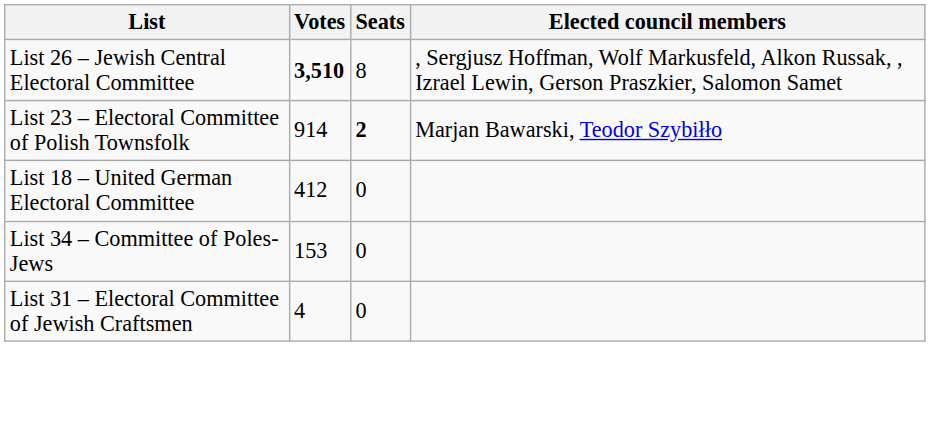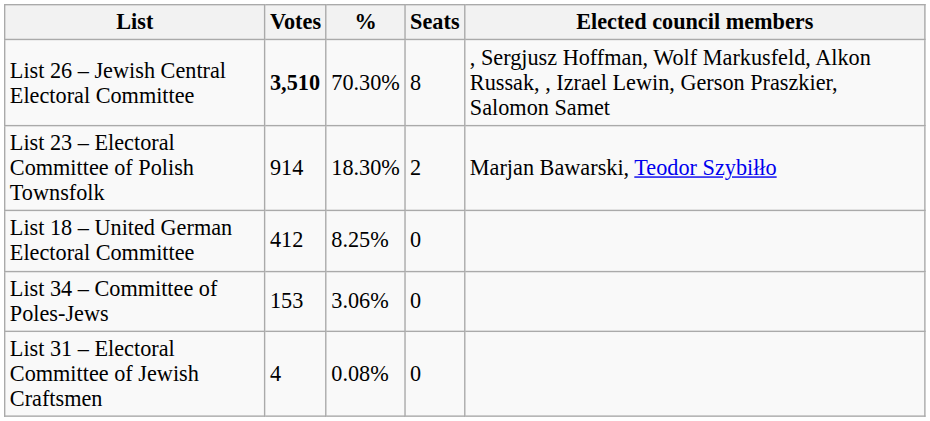 <table class="wikitable" width="75%">
 <tr>
 <th>List</th>
 <th>Votes</th>
+<th>%</th>
 <th>Seats</th>
 <th>Elected council members</th>
 </tr>
 <tr>
 <td>List 26 – Jewish Central Electoral Committee</td>
 <td><strong>3,510</strong></td>
+<td>70.30%</td>
 <td>8</td>
 <td>, Sergjusz Hoffman, Wolf Markusfeld, Alkon Russak, , Izrael Lewin, Gerson Praszkier, Salomon Samet</td>
 </tr>
 <tr>
 <td>List 23 – Electoral Committee of Polish Townsfolk</td>
 <td>914</td>
-<td><strong>2</strong></td>
+<td>18.30%</td>
+<td>2</td>
 <td>Marjan Bawarski, <a href='#'>Teodor Szybiłło</a></td>
 </tr>
 <tr>
 <td>List 18 – United German Electoral Committee</td>
 <td>412</td>
+<td>8.25%</td>
 <td>0</td>
 <td></td>
 </tr>
 <tr>
 <td>List 34 – Committee of Poles-Jews</td>
 <td>153</td>
+<td>3.06%</td>
 <td>0</td>
 <td></td>
 </tr>
 <tr>
 <td>List 31 – Electoral Committee of Jewish Craftsmen</td>
 <td>4</td>
+<td>0.08%</td>
 <td>0</td>
 <td></td>
 </tr>
 </table>
